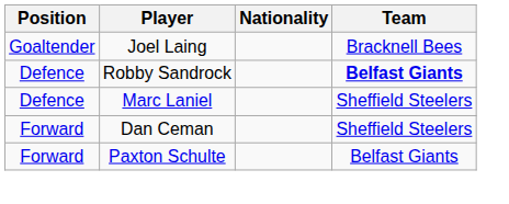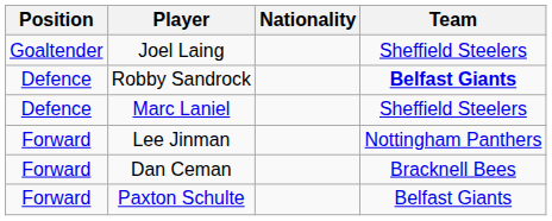 <table class="wikitable">
 <tr>
 <th>Position</th>
 <th>Player</th>
 <th>Nationality</th>
 <th>Team</th>
 </tr>
 <tr align="center">
 <td><a href='#'>Goaltender</a></td>
 <td>Joel Laing</td>
 <td></td>
-<td><a href='#'>Bracknell Bees</a></td>
+<td><a href='#'>Sheffield Steelers</a></td>
 </tr>
 <tr align="center">
 <td><a href='#'>Defence</a></td>
 <td>Robby Sandrock</td>
 <td></td>
 <td><strong><a href='#'>Belfast Giants</a></strong></td>
 </tr>
 <tr align="center">
 <td><a href='#'>Defence</a></td>
 <td><a href='#'>Marc Laniel</a></td>
 <td></td>
 <td><a href='#'>Sheffield Steelers</a></td>
 </tr>
 <tr align="center">
 <td><a href='#'>Forward</a></td>
+<td>Lee Jinman</td>
+<td></td>
+<td><a href='#'>Nottingham Panthers</a></td>
+</tr>
+<tr align="center">
+<td><a href='#'>Forward</a></td>
 <td>Dan Ceman</td>
 <td></td>
-<td><a href='#'>Sheffield Steelers</a></td>
+<td><a href='#'>Bracknell Bees</a></td>
 </tr>
 <tr align="center">
 <td><a href='#'>Forward</a></td>
 <td><a href='#'>Paxton Schulte</a></td>
 <td></td>
 <td><a href='#'>Belfast Giants</a></td>
 </tr>
 </table>
